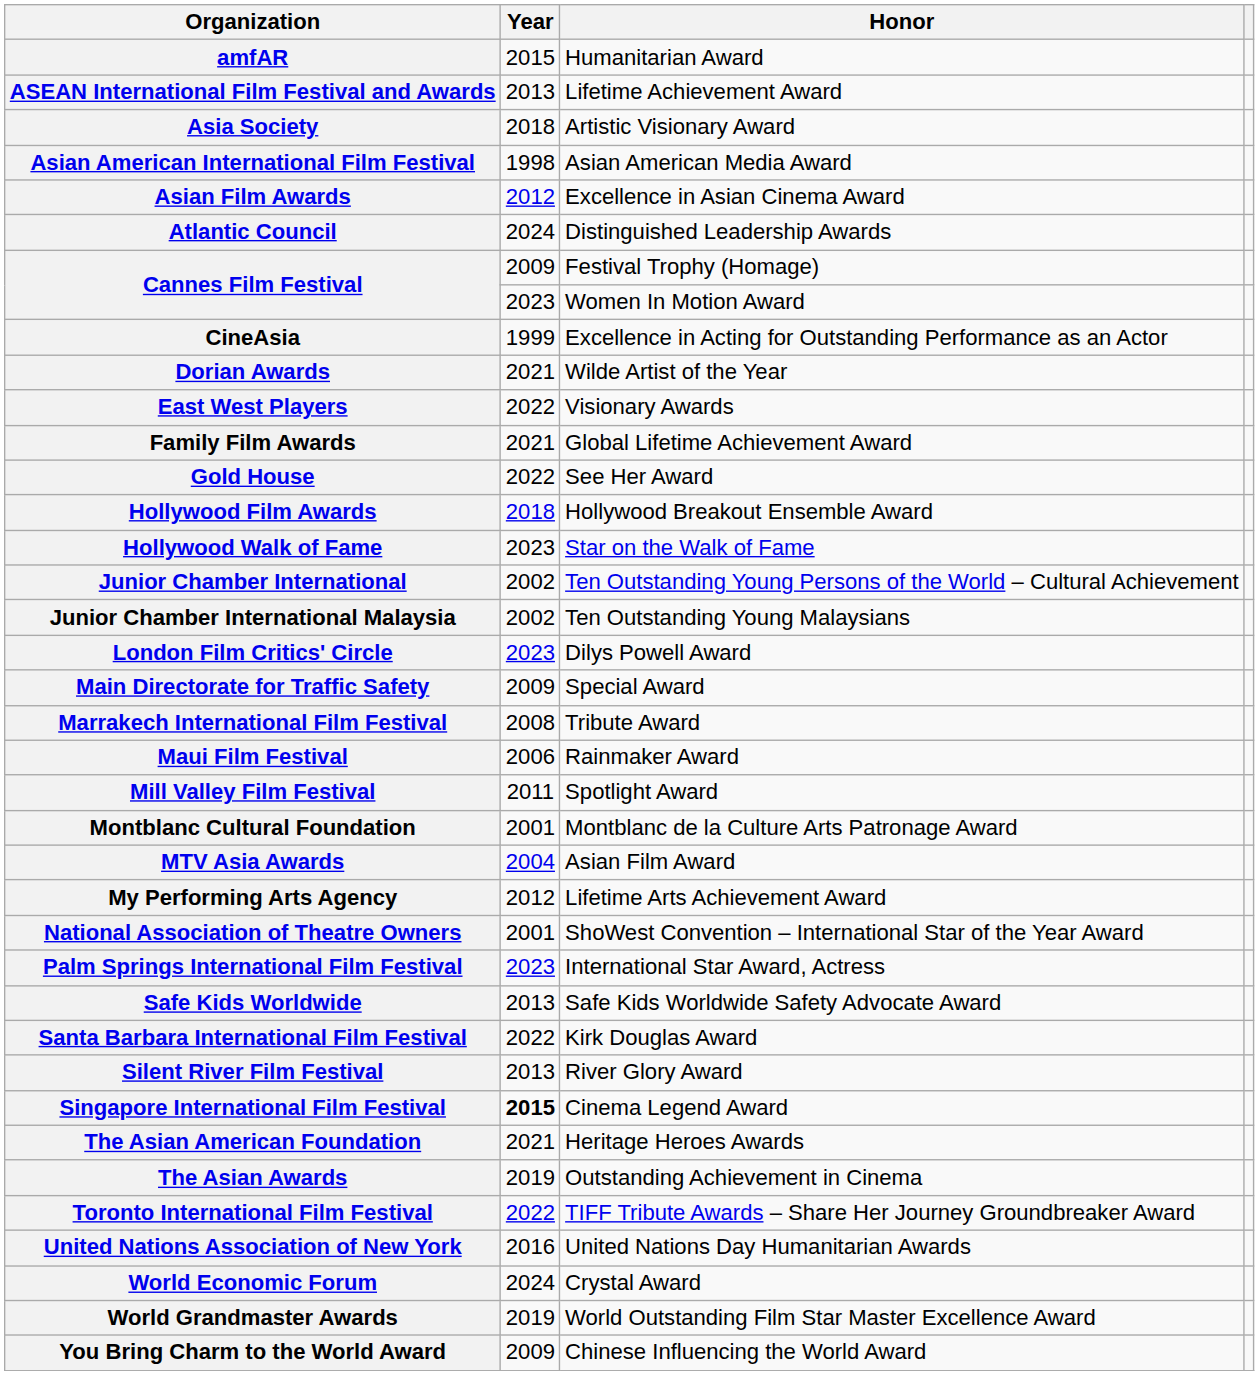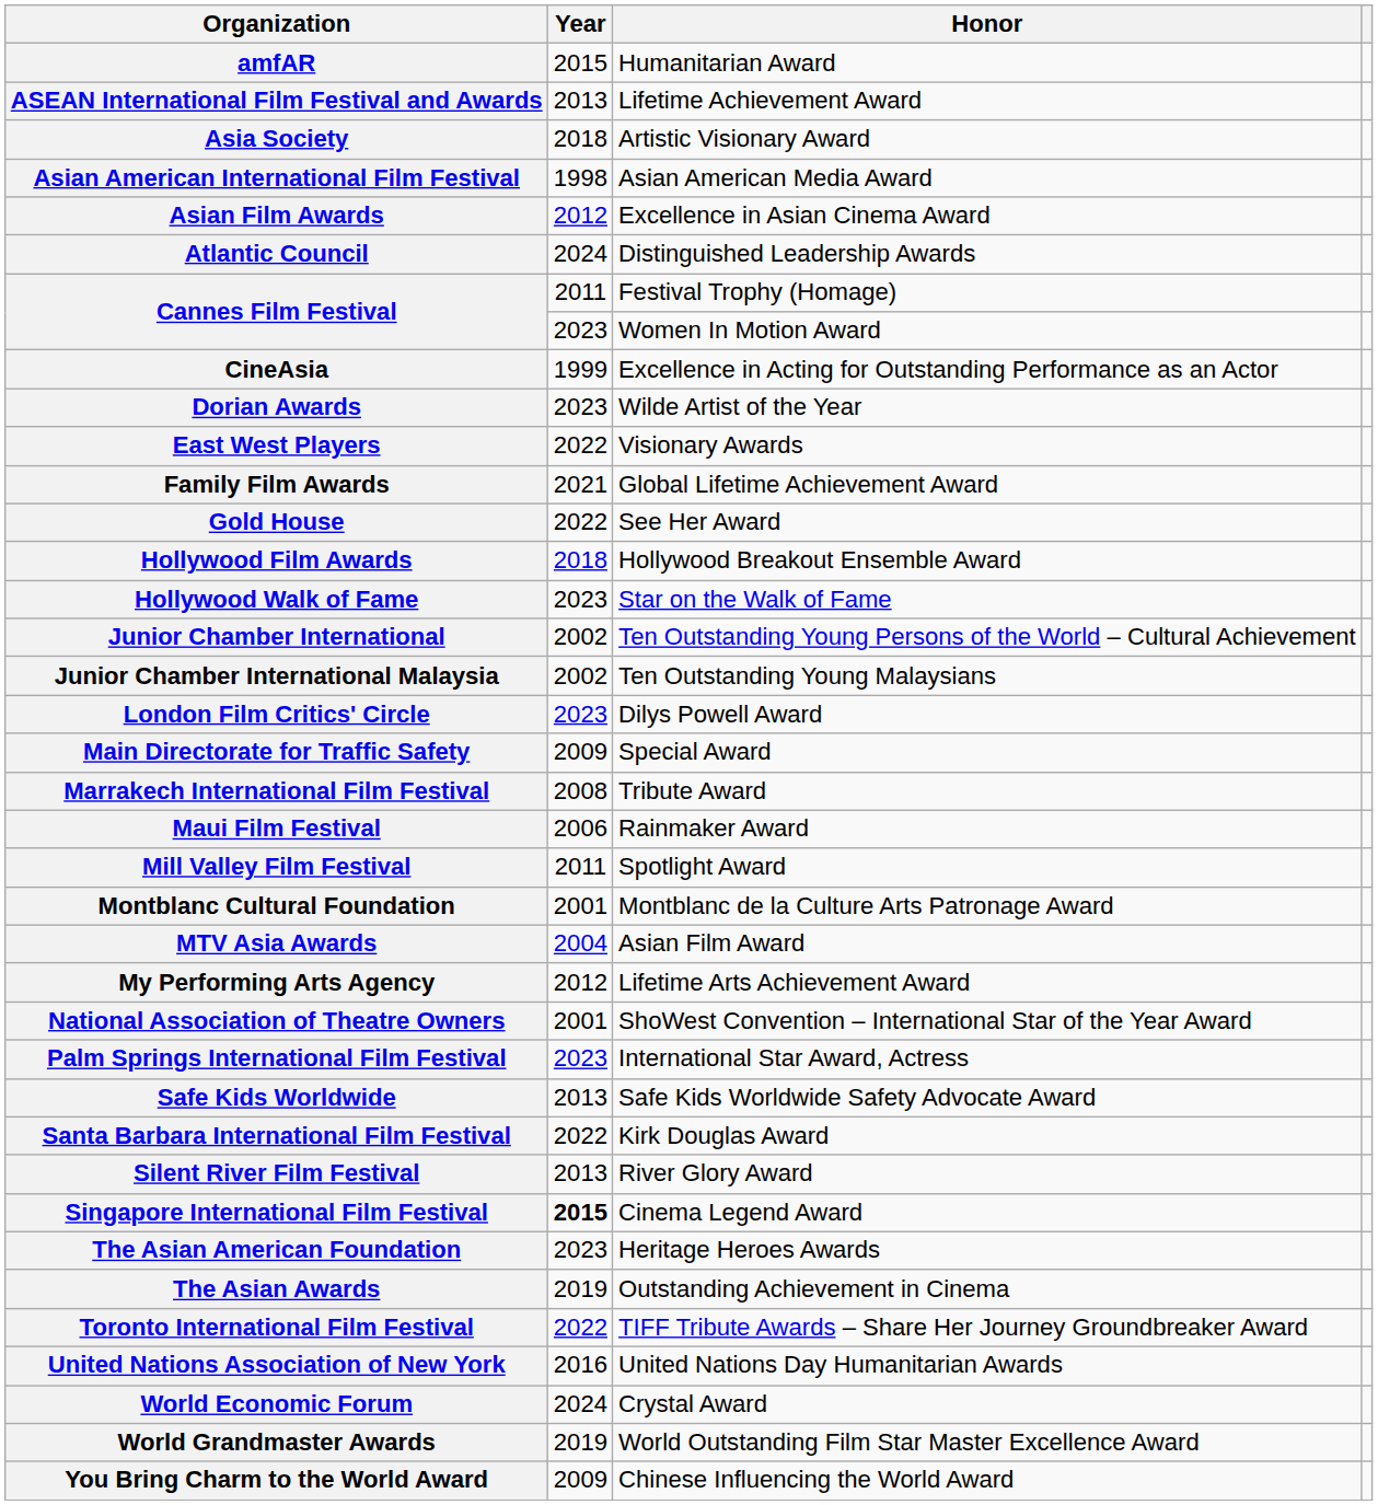 <table class="wikitable plainrowheaders sortable" style="margin-right: 0;">
 <tr>
 <th scope="col">Organization</th>
 <th scope="col">Year</th>
 <th scope="col">Honor</th>
 <th scope="col" class="unsortable"></th>
 </tr>
 <tr>
 <th scope="row"><a href='#'>amfAR</a></th>
 <td style="text-align:center;">2015</td>
 <td>Humanitarian Award</td>
 <td style="text-align:center;"></td>
 </tr>
 <tr>
 <th scope="row"><a href='#'>ASEAN International Film Festival and Awards</a></th>
 <td style="text-align:center;">2013</td>
 <td>Lifetime Achievement Award</td>
 <td style="text-align:center;"></td>
 </tr>
 <tr>
 <th scope="row"><a href='#'>Asia Society</a></th>
 <td style="text-align:center;">2018</td>
 <td>Artistic Visionary Award</td>
 <td style="text-align:center;"></td>
 </tr>
 <tr>
 <th scope="row"><a href='#'>Asian American International Film Festival</a></th>
 <td style="text-align:center;">1998</td>
 <td>Asian American Media Award</td>
 <td style="text-align:center;"></td>
 </tr>
 <tr>
 <th scope="row"><a href='#'>Asian Film Awards</a></th>
 <td style="text-align:center;"><a href='#'>2012</a></td>
 <td>Excellence in Asian Cinema Award</td>
 <td style="text-align:center;"></td>
 </tr>
 <tr>
 <th scope="row"><a href='#'>Atlantic Council</a></th>
 <td style="text-align:center;">2024</td>
 <td>Distinguished Leadership Awards</td>
 <td style="text-align:center;"></td>
 </tr>
 <tr>
 <th scope="row" rowspan="2"><a href='#'>Cannes Film Festival</a></th>
-<td style="text-align:center;">2009</td>
+<td style="text-align:center;">2011</td>
 <td>Festival Trophy (Homage)</td>
 <td style="text-align:center;"></td>
 </tr>
 <tr>
 <td style="text-align:center;">2023</td>
 <td>Women In Motion Award</td>
 <td style="text-align:center;"></td>
 </tr>
 <tr>
 <th scope="row">CineAsia</th>
 <td style="text-align:center;">1999</td>
 <td>Excellence  in Acting for Outstanding Performance as an Actor</td>
 <td style="text-align:center;"></td>
 </tr>
 <tr>
 <th scope="row"><a href='#'>Dorian Awards</a></th>
-<td style="text-align:center;">2021</td>
+<td style="text-align:center;">2023</td>
 <td>Wilde Artist of the Year</td>
 <td style="text-align:center;"></td>
 </tr>
 <tr>
 <th scope="row"><a href='#'>East West Players</a></th>
 <td style="text-align:center;">2022</td>
 <td>Visionary Awards</td>
 <td style="text-align:center;"></td>
 </tr>
 <tr>
 <th scope="row">Family Film Awards</th>
 <td style="text-align:center;">2021</td>
 <td>Global Lifetime Achievement Award</td>
 <td style="text-align:center;"></td>
 </tr>
 <tr>
 <th scope="row"><a href='#'>Gold House</a></th>
 <td style="text-align:center;">2022</td>
 <td>See Her Award</td>
 <td style="text-align:center;"></td>
 </tr>
 <tr>
 <th scope="row"><a href='#'>Hollywood Film Awards</a></th>
 <td style="text-align:center;"><a href='#'>2018</a></td>
 <td>Hollywood Breakout Ensemble Award</td>
 <td style="text-align:center;"></td>
 </tr>
 <tr>
 <th scope="row"><a href='#'>Hollywood Walk of Fame</a></th>
 <td style="text-align:center;">2023</td>
 <td><a href='#'>Star on the Walk of Fame</a></td>
 <td style="text-align:center;"></td>
 </tr>
 <tr>
 <th scope="row"><a href='#'>Junior Chamber International</a></th>
 <td style="text-align:center;">2002</td>
 <td><a href='#'>Ten Outstanding Young Persons of the World</a> – Cultural Achievement</td>
 <td style="text-align:center;"></td>
 </tr>
 <tr>
 <th scope="row">Junior Chamber International Malaysia</th>
 <td style="text-align:center;">2002</td>
 <td>Ten Outstanding Young Malaysians</td>
 <td style="text-align:center;"></td>
 </tr>
 <tr>
 <th scope="row"><a href='#'>London Film Critics' Circle</a></th>
 <td style="text-align:center;"><a href='#'>2023</a></td>
 <td>Dilys Powell Award</td>
 <td style="text-align:center;"></td>
 </tr>
 <tr>
 <th scope="row"><a href='#'>Main Directorate for Traffic Safety</a></th>
 <td style="text-align:center;">2009</td>
 <td>Special Award</td>
 <td style="text-align:center;"></td>
 </tr>
 <tr>
 <th scope="row"><a href='#'>Marrakech International Film Festival</a></th>
 <td style="text-align:center;">2008</td>
 <td>Tribute Award</td>
 <td style="text-align:center;"></td>
 </tr>
 <tr>
 <th scope="row"><a href='#'>Maui Film Festival</a></th>
 <td style="text-align:center;">2006</td>
 <td>Rainmaker Award</td>
 <td style="text-align:center;"></td>
 </tr>
 <tr>
 <th scope="row"><a href='#'>Mill Valley Film Festival</a></th>
 <td style="text-align:center;">2011</td>
 <td>Spotlight Award</td>
 <td style="text-align:center;"></td>
 </tr>
 <tr>
 <th scope="row">Montblanc Cultural Foundation</th>
 <td style="text-align:center;">2001</td>
 <td>Montblanc de la Culture Arts Patronage Award</td>
 <td style="text-align:center;"></td>
 </tr>
 <tr>
 <th scope="row"><a href='#'>MTV Asia Awards</a></th>
 <td style="text-align:center;"><a href='#'>2004</a></td>
 <td>Asian Film Award</td>
 <td style="text-align:center;"></td>
 </tr>
 <tr>
 <th scope="row">My Performing Arts Agency</th>
 <td style="text-align:center;">2012</td>
 <td>Lifetime Arts Achievement Award</td>
 <td style="text-align:center;"></td>
 </tr>
 <tr>
 <th scope="row"><a href='#'>National Association of Theatre Owners</a></th>
 <td style="text-align:center;">2001</td>
 <td>ShoWest Convention – International Star of the Year Award</td>
 <td style="text-align:center;"></td>
 </tr>
 <tr>
 <th scope="row"><a href='#'>Palm Springs International Film Festival</a></th>
 <td style="text-align:center;"><a href='#'>2023</a></td>
 <td>International Star Award, Actress</td>
 <td style="text-align:center;"></td>
 </tr>
 <tr>
 <th scope="row"><a href='#'>Safe Kids Worldwide</a></th>
 <td style="text-align:center;">2013</td>
 <td>Safe Kids Worldwide Safety Advocate Award</td>
 <td style="text-align:center;"></td>
 </tr>
 <tr>
 <th scope="row"><a href='#'>Santa Barbara International Film Festival</a></th>
 <td style="text-align:center;">2022</td>
 <td>Kirk Douglas Award</td>
 <td style="text-align:center;"></td>
 </tr>
 <tr>
 <th scope="row"><a href='#'>Silent River Film Festival</a></th>
 <td style="text-align:center;">2013</td>
 <td>River Glory Award</td>
 <td style="text-align:center;"></td>
 </tr>
 <tr>
 <th scope="row"><a href='#'>Singapore International Film Festival</a></th>
 <td style="text-align:center;"><strong>2015</strong></td>
 <td>Cinema Legend Award</td>
 <td style="text-align:center;"></td>
 </tr>
 <tr>
 <th scope="row"><a href='#'>The Asian American Foundation</a></th>
-<td style="text-align:center;">2021</td>
+<td style="text-align:center;">2023</td>
 <td>Heritage Heroes Awards</td>
 <td style="text-align:center;"></td>
 </tr>
 <tr>
 <th scope="row"><a href='#'>The Asian Awards</a></th>
 <td style="text-align:center;">2019</td>
 <td>Outstanding Achievement in Cinema</td>
 <td style="text-align:center;"></td>
 </tr>
 <tr>
 <th scope="row"><a href='#'>Toronto International Film Festival</a></th>
 <td style="text-align:center;"><a href='#'>2022</a></td>
 <td><a href='#'>TIFF Tribute Awards</a> – Share Her Journey Groundbreaker Award</td>
 <td style="text-align:center;"></td>
 </tr>
 <tr>
 <th scope="row"><a href='#'>United Nations Association of New York</a></th>
 <td style="text-align:center;">2016</td>
 <td>United Nations Day Humanitarian Awards</td>
 <td style="text-align:center;"></td>
 </tr>
 <tr>
 <th scope="row"><a href='#'>World Economic Forum</a></th>
 <td style="text-align:center;">2024</td>
 <td>Crystal Award</td>
 <td style="text-align:center;"></td>
 </tr>
 <tr>
 <th scope="row">World Grandmaster Awards</th>
 <td style="text-align:center;">2019</td>
 <td>World Outstanding Film Star Master Excellence Award</td>
 <td style="text-align:center;"></td>
 </tr>
 <tr>
 <th scope="row">You Bring Charm to the World Award</th>
 <td style="text-align:center;">2009</td>
 <td>Chinese Influencing the World Award</td>
 <td style="text-align:center;"></td>
 </tr>
 <tr>
 </tr>
 </table>
